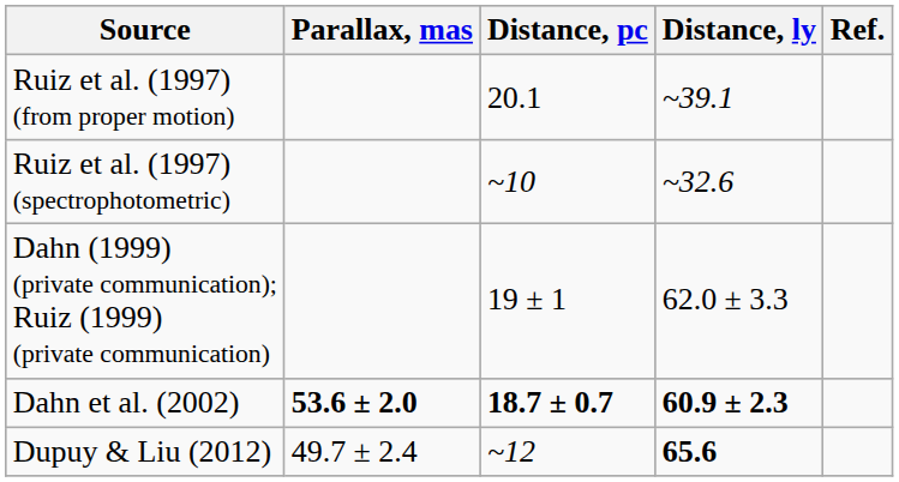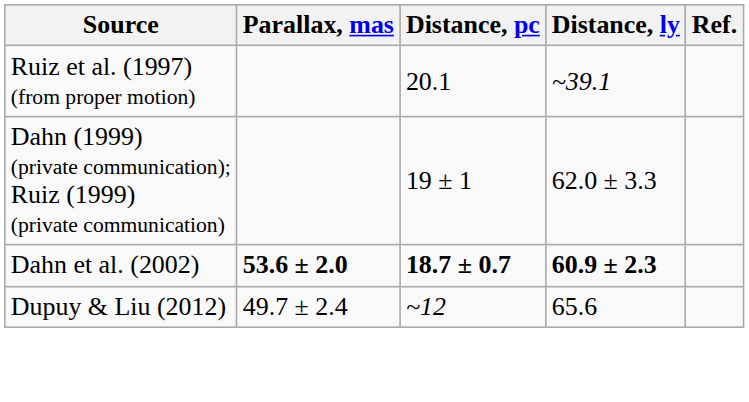 <table class="wikitable">
 <tr>
 <th>Source</th>
 <th>Parallax, <a href='#'>mas</a></th>
 <th>Distance, <a href='#'>pc</a></th>
 <th>Distance, <a href='#'>ly</a></th>
 <th>Ref.</th>
 </tr>
 <tr>
 <td>Ruiz et al. (1997)<br><small>(from proper motion)</small></td>
 <td></td>
 <td>20.1</td>
 <td><em>~39.1</em></td>
-<td></td>
-</tr>
-<tr>
-<td>Ruiz et al. (1997)<br><small>(spectrophotometric)</small></td>
-<td></td>
-<td><em>~10</em></td>
-<td><em>~32.6</em></td>
 <td></td>
 </tr>
 <tr>
 <td>Dahn (1999)<small><br>(private communication);</small><br>Ruiz (1999)<br><small>(private communication)</small></td>
 <td></td>
 <td>19 ± 1</td>
 <td>62.0 ± 3.3</td>
 <td></td>
 </tr>
 <tr>
 <td>Dahn et al. (2002)</td>
 <td><strong>53.6 ± 2.0</strong></td>
 <td><strong>18.7 ± 0.7</strong></td>
 <td><strong>60.9 ± 2.3</strong></td>
 <td></td>
 </tr>
 <tr>
 <td>Dupuy & Liu (2012)</td>
 <td>49.7 ± 2.4</td>
 <td><em>~12</em></td>
-<td><strong>65.6</strong></td>
+<td>65.6</td>
 <td></td>
 </tr>
 </table>
